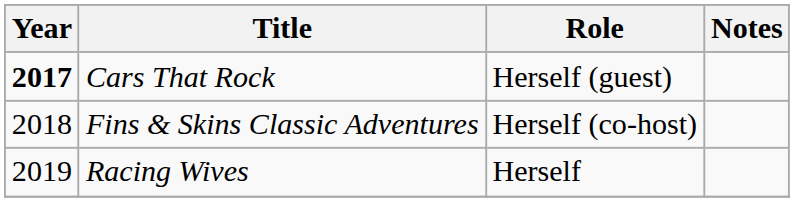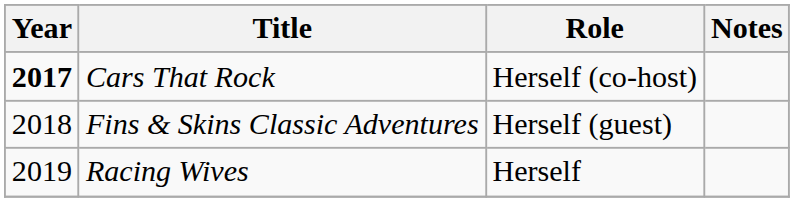 <table class="wikitable sortable">
 <tr>
 <th>Year</th>
 <th>Title</th>
 <th>Role</th>
 <th class="unsortable">Notes</th>
 </tr>
 <tr>
 <td><strong>2017</strong></td>
 <td><em>Cars That Rock</em></td>
-<td>Herself (guest)</td>
+<td>Herself (co-host)</td>
 <td></td>
 </tr>
 <tr>
 <td>2018</td>
 <td><em>Fins & Skins Classic Adventures</em></td>
-<td>Herself (co-host)</td>
+<td>Herself (guest)</td>
 <td></td>
 </tr>
 <tr>
 <td>2019</td>
 <td><em>Racing Wives</em></td>
 <td>Herself</td>
 <td></td>
 </tr>
 <tr>
 </tr>
 </table>
